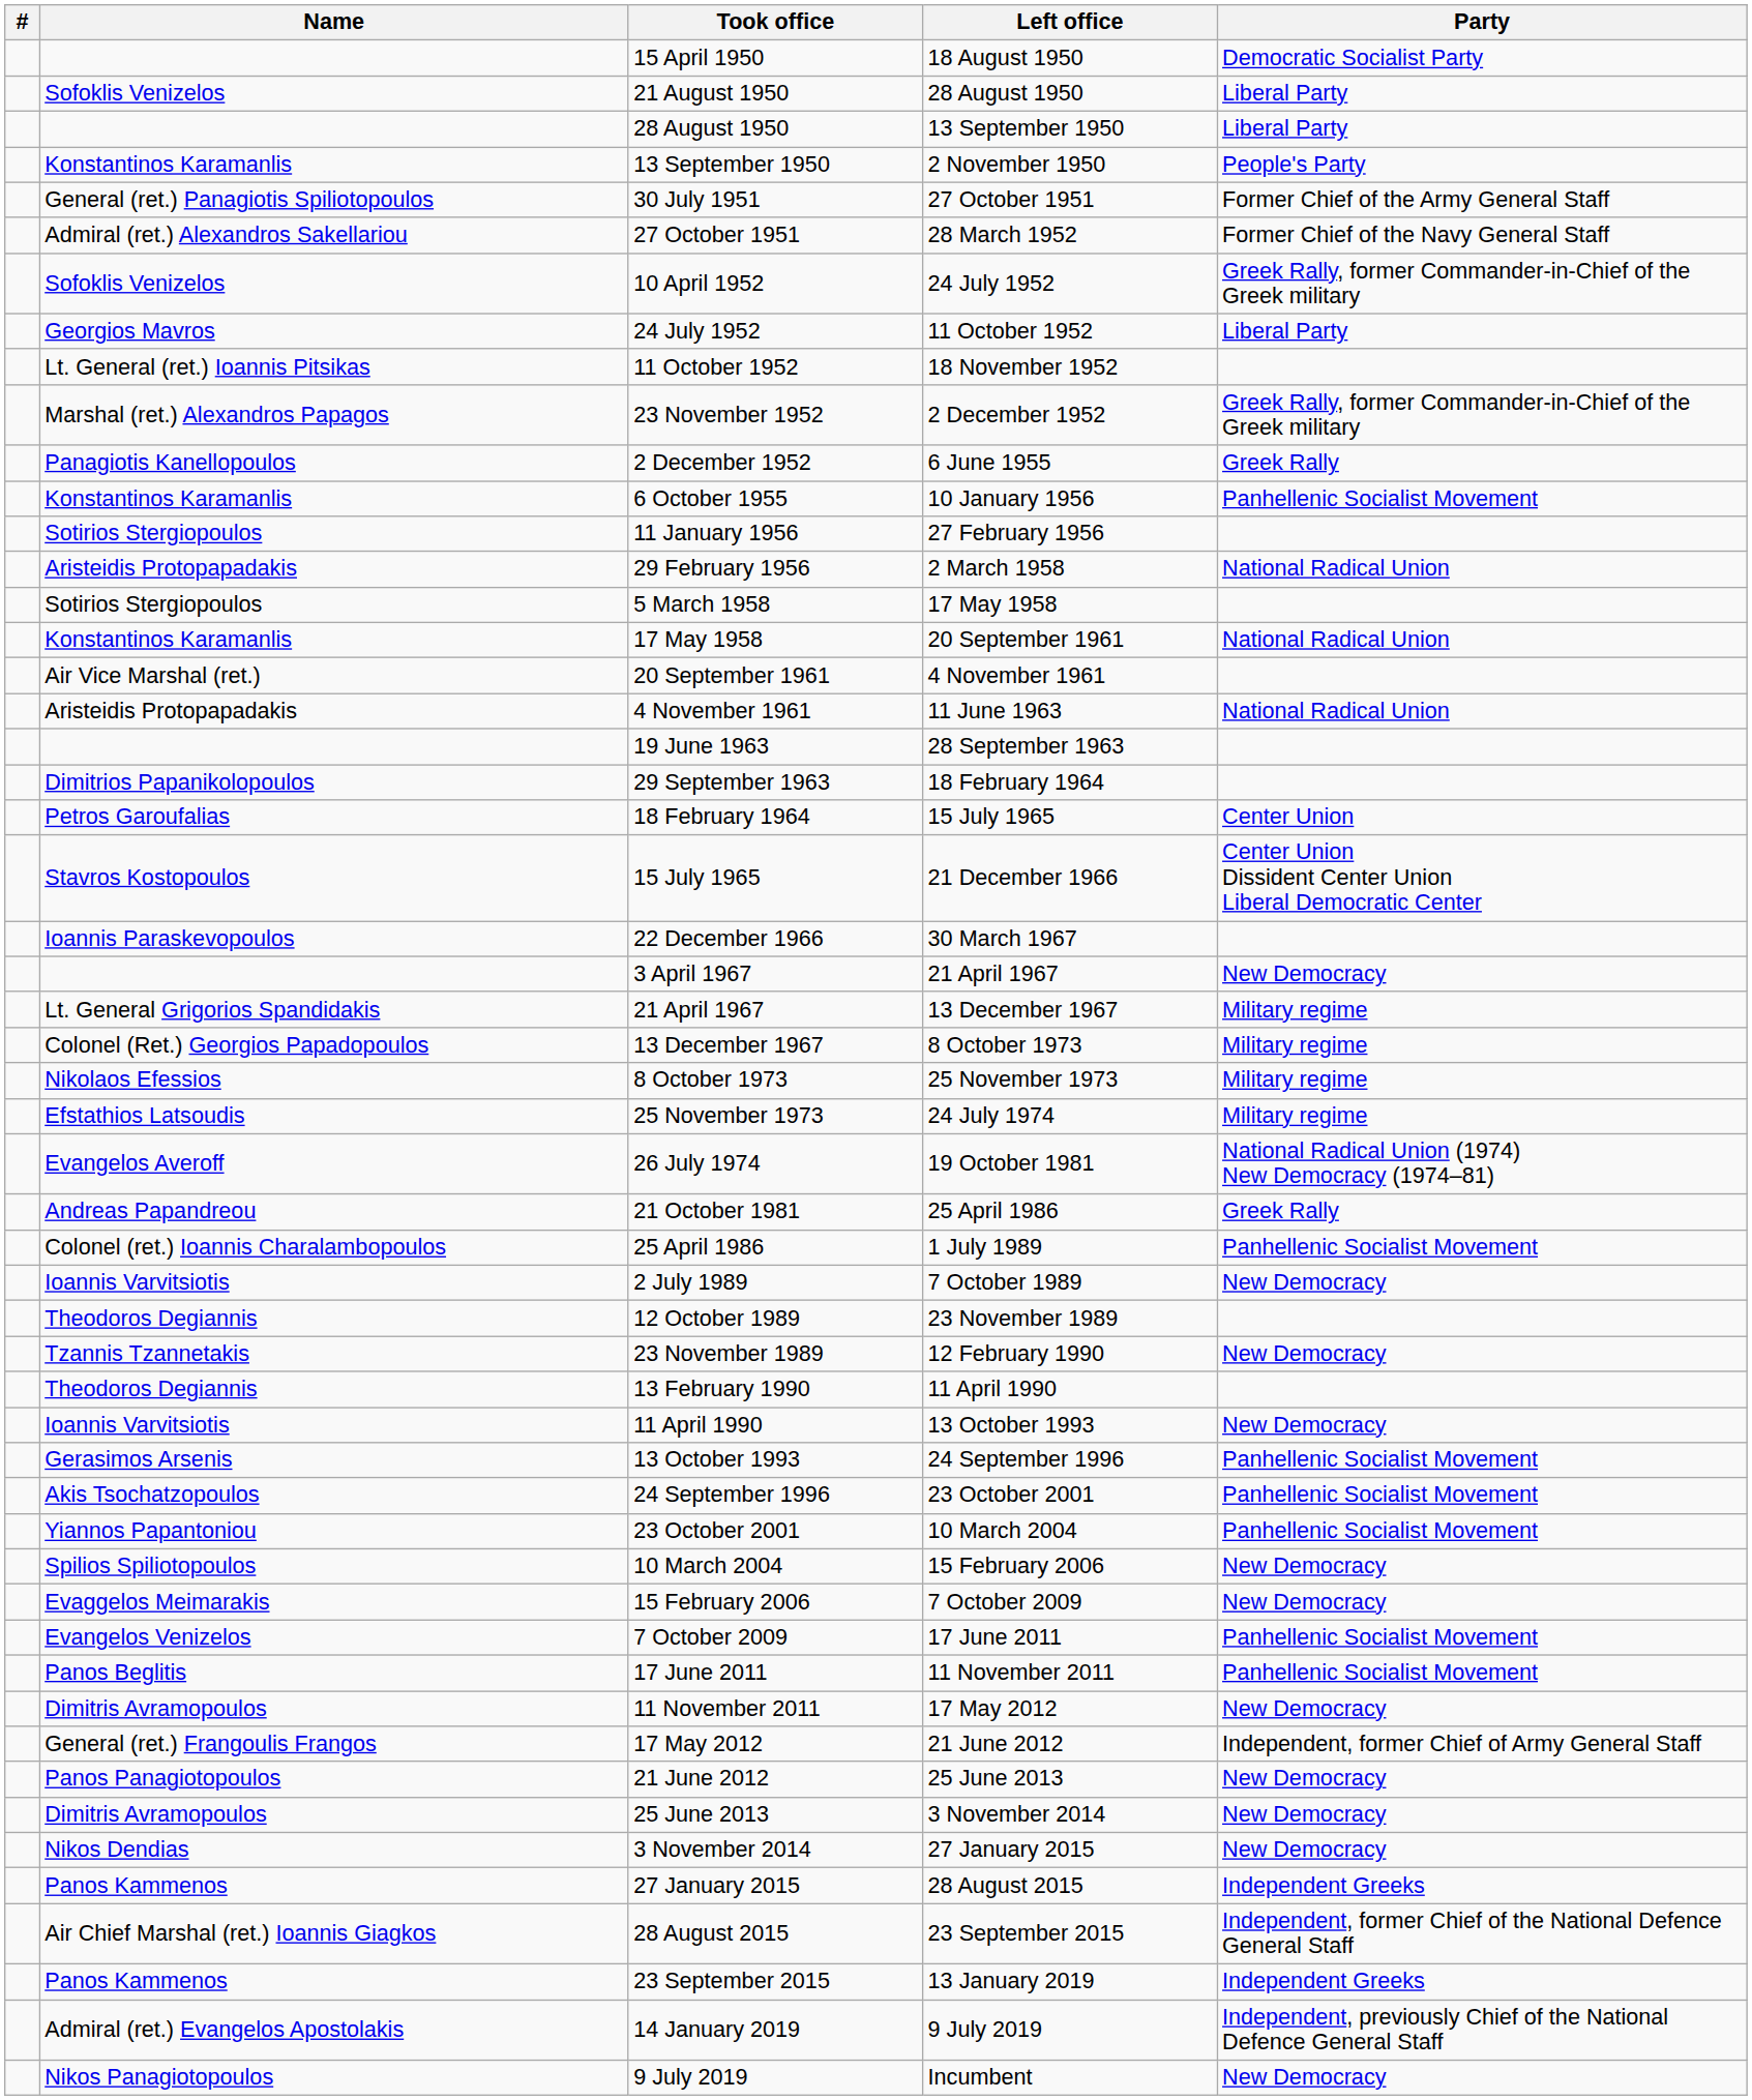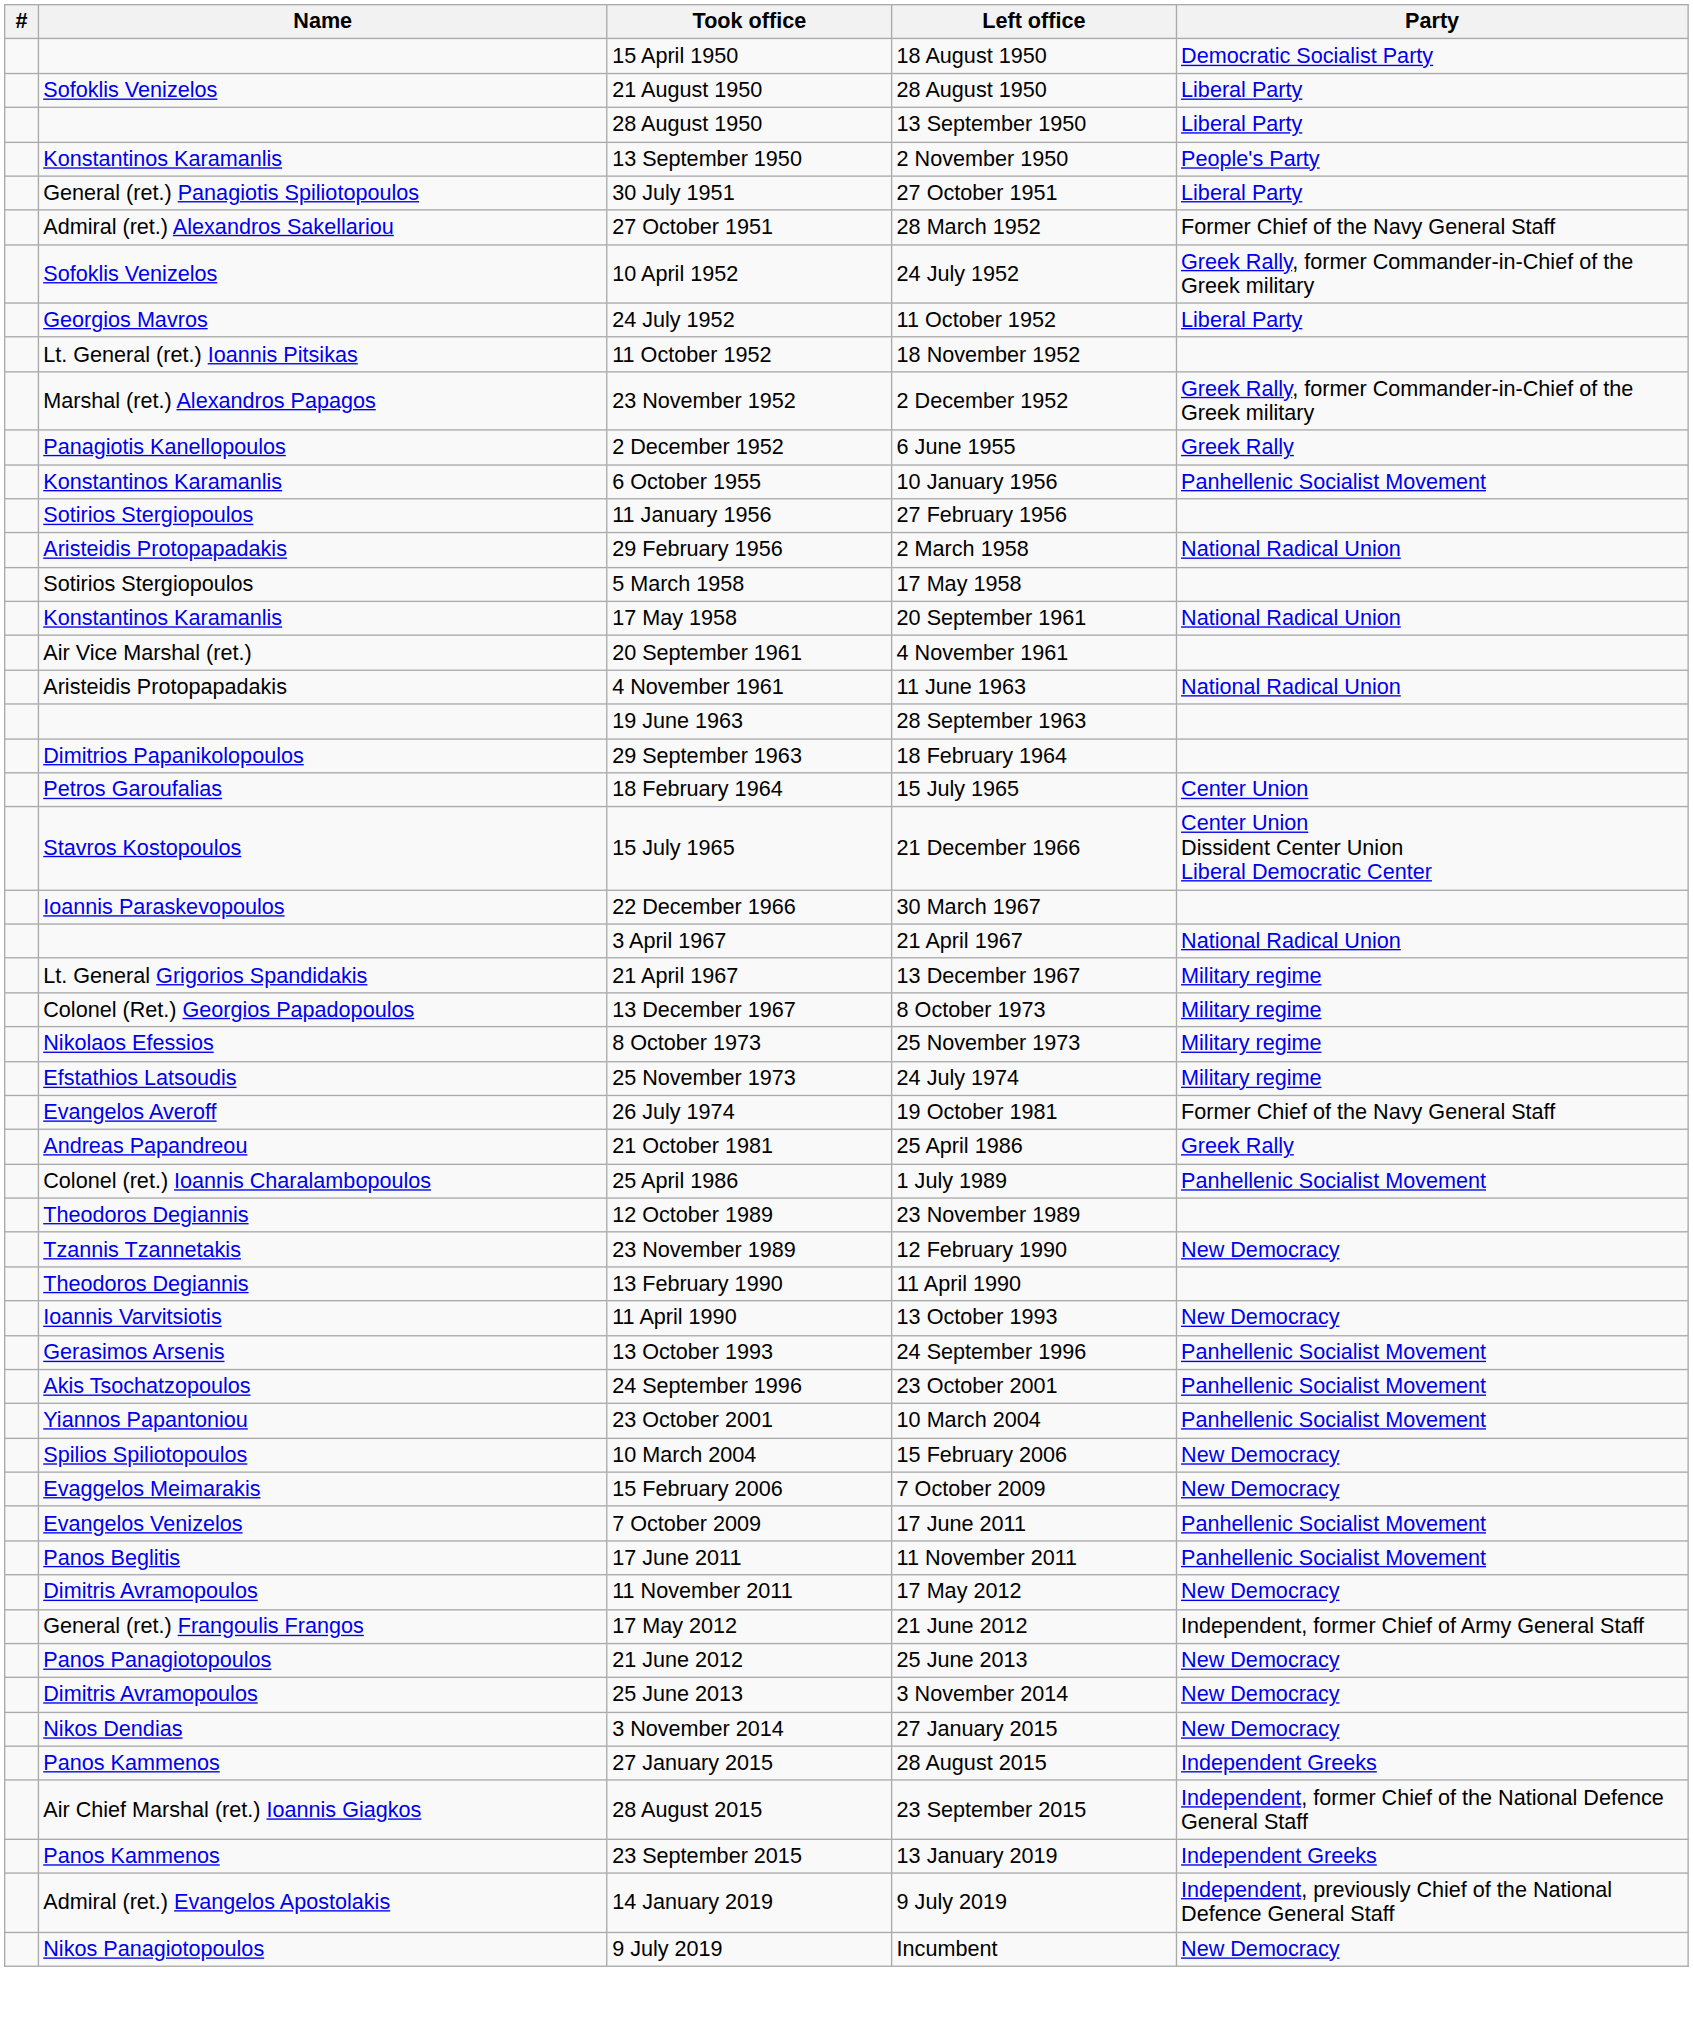 <table class="wikitable">
 <tr>
 <th width="1%">#</th>
 <th width="20%">Name</th>
 <th width="10%">Took office</th>
 <th width="10%">Left office</th>
 <th width="18%">Party</th>
 </tr>
 <tr>
 <td></td>
 <td></td>
 <td>15 April 1950</td>
 <td>18 August 1950</td>
 <td><a href='#'>Democratic Socialist Party</a></td>
 </tr>
 <tr>
 <td></td>
 <td><a href='#'>Sofoklis Venizelos</a></td>
 <td>21 August 1950</td>
 <td>28 August 1950</td>
 <td><a href='#'>Liberal Party</a></td>
 </tr>
 <tr>
 <td></td>
 <td></td>
 <td>28 August 1950</td>
 <td>13 September 1950</td>
 <td><a href='#'>Liberal Party</a></td>
 </tr>
 <tr>
 <td></td>
 <td><a href='#'>Konstantinos Karamanlis</a></td>
 <td>13 September 1950</td>
 <td>2 November 1950</td>
 <td><a href='#'>People's Party</a></td>
 </tr>
 <tr>
 <td></td>
 <td>General (ret.) <a href='#'>Panagiotis Spiliotopoulos</a></td>
 <td>30 July 1951</td>
 <td>27 October 1951</td>
-<td>Former Chief of the Army General Staff</td>
+<td><a href='#'>Liberal Party</a></td>
 </tr>
 <tr>
 <td></td>
 <td>Admiral (ret.) <a href='#'>Alexandros Sakellariou</a></td>
 <td>27 October 1951</td>
 <td>28 March 1952</td>
 <td>Former Chief of the Navy General Staff</td>
 </tr>
 <tr>
 <td></td>
 <td><a href='#'>Sofoklis Venizelos</a></td>
 <td>10 April 1952</td>
 <td>24 July 1952</td>
 <td><a href='#'>Greek Rally</a>, former Commander-in-Chief of the Greek military</td>
 </tr>
 <tr>
 <td></td>
 <td><a href='#'>Georgios Mavros</a></td>
 <td>24 July 1952</td>
 <td>11 October 1952</td>
 <td><a href='#'>Liberal Party</a></td>
 </tr>
 <tr>
 <td></td>
 <td>Lt. General (ret.) <a href='#'>Ioannis Pitsikas</a></td>
 <td>11 October 1952</td>
 <td>18 November 1952</td>
 <td></td>
 </tr>
 <tr>
 <td></td>
 <td>Marshal (ret.) <a href='#'>Alexandros Papagos</a></td>
 <td>23 November 1952</td>
 <td>2 December 1952</td>
 <td><a href='#'>Greek Rally</a>, former Commander-in-Chief of the Greek military</td>
 </tr>
 <tr>
 <td></td>
 <td><a href='#'>Panagiotis Kanellopoulos</a></td>
 <td>2 December 1952</td>
 <td>6 June 1955</td>
 <td><a href='#'>Greek Rally</a></td>
 </tr>
 <tr>
 <td></td>
 <td><a href='#'>Konstantinos Karamanlis</a></td>
 <td>6 October 1955</td>
 <td>10 January 1956</td>
 <td><a href='#'>Panhellenic Socialist Movement</a></td>
 </tr>
 <tr>
 <td></td>
 <td><a href='#'>Sotirios Stergiopoulos</a></td>
 <td>11 January 1956</td>
 <td>27 February 1956</td>
 <td></td>
 </tr>
 <tr>
 <td></td>
 <td><a href='#'>Aristeidis Protopapadakis</a></td>
 <td>29 February 1956</td>
 <td>2 March 1958</td>
 <td><a href='#'>National Radical Union</a></td>
 </tr>
 <tr>
 <td></td>
 <td>Sotirios Stergiopoulos</td>
 <td>5 March 1958</td>
 <td>17 May 1958</td>
 <td></td>
 </tr>
 <tr>
 <td></td>
 <td><a href='#'>Konstantinos Karamanlis</a></td>
 <td>17 May 1958</td>
 <td>20 September 1961</td>
 <td><a href='#'>National Radical Union</a></td>
 </tr>
 <tr>
 <td></td>
 <td>Air Vice Marshal (ret.) </td>
 <td>20 September 1961</td>
 <td>4 November 1961</td>
 <td></td>
 </tr>
 <tr>
 <td></td>
 <td>Aristeidis Protopapadakis</td>
 <td>4 November 1961</td>
 <td>11 June 1963</td>
 <td><a href='#'>National Radical Union</a></td>
 </tr>
 <tr>
 <td></td>
 <td></td>
 <td>19 June 1963</td>
 <td>28 September 1963</td>
 <td></td>
 </tr>
 <tr>
 <td></td>
 <td><a href='#'>Dimitrios Papanikolopoulos</a></td>
 <td>29 September 1963</td>
 <td>18 February 1964</td>
 <td></td>
 </tr>
 <tr>
 <td></td>
 <td><a href='#'>Petros Garoufalias</a></td>
 <td>18 February 1964</td>
 <td>15 July 1965</td>
 <td><a href='#'>Center Union</a></td>
 </tr>
 <tr>
 <td></td>
 <td><a href='#'>Stavros Kostopoulos</a></td>
 <td>15 July 1965</td>
 <td>21 December 1966</td>
 <td><a href='#'>Center Union</a><br>Dissident Center Union<br><a href='#'>Liberal Democratic Center</a></td>
 </tr>
 <tr>
 <td></td>
 <td><a href='#'>Ioannis Paraskevopoulos</a></td>
 <td>22 December 1966</td>
 <td>30 March 1967</td>
 <td></td>
 </tr>
 <tr>
 <td></td>
 <td></td>
 <td>3 April 1967</td>
 <td>21 April 1967</td>
-<td><a href='#'>New Democracy</a></td>
+<td><a href='#'>National Radical Union</a></td>
 </tr>
 <tr>
 <td></td>
 <td>Lt. General <a href='#'>Grigorios Spandidakis</a></td>
 <td>21 April 1967</td>
 <td>13 December 1967</td>
 <td><a href='#'>Military regime</a></td>
 </tr>
 <tr>
 <td></td>
 <td>Colonel (Ret.) <a href='#'>Georgios Papadopoulos</a></td>
 <td>13 December 1967</td>
 <td>8 October 1973</td>
 <td><a href='#'>Military regime</a></td>
 </tr>
 <tr>
 <td></td>
 <td><a href='#'>Nikolaos Efessios</a></td>
 <td>8 October 1973</td>
 <td>25 November 1973</td>
 <td><a href='#'>Military regime</a></td>
 </tr>
 <tr>
 <td></td>
 <td><a href='#'>Efstathios Latsoudis</a></td>
 <td>25 November 1973</td>
 <td>24 July 1974</td>
 <td><a href='#'>Military regime</a></td>
 </tr>
 <tr>
 <td></td>
 <td><a href='#'>Evangelos Averoff</a></td>
 <td>26 July 1974</td>
 <td>19 October 1981</td>
-<td><a href='#'>National Radical Union</a> (1974)<br><a href='#'>New Democracy</a> (1974–81)</td>
+<td>Former Chief of the Navy General Staff</td>
 </tr>
 <tr>
 <td></td>
 <td><a href='#'>Andreas Papandreou</a></td>
 <td>21 October 1981</td>
 <td>25 April 1986</td>
 <td><a href='#'>Greek Rally</a></td>
 </tr>
 <tr>
 <td></td>
 <td>Colonel (ret.) <a href='#'>Ioannis Charalambopoulos</a></td>
 <td>25 April 1986</td>
 <td>1 July 1989</td>
 <td><a href='#'>Panhellenic Socialist Movement</a></td>
-</tr>
-<tr>
-<td></td>
-<td><a href='#'>Ioannis Varvitsiotis</a></td>
-<td>2 July 1989</td>
-<td>7 October 1989</td>
-<td><a href='#'>New Democracy</a></td>
 </tr>
 <tr>
 <td></td>
 <td><a href='#'>Theodoros Degiannis</a></td>
 <td>12 October 1989</td>
 <td>23 November 1989</td>
 <td></td>
 </tr>
 <tr>
 <td></td>
 <td><a href='#'>Tzannis Tzannetakis</a></td>
 <td>23 November 1989</td>
 <td>12 February 1990</td>
 <td><a href='#'>New Democracy</a></td>
 </tr>
 <tr>
 <td></td>
 <td><a href='#'>Theodoros Degiannis</a></td>
 <td>13 February 1990</td>
 <td>11 April 1990</td>
 <td></td>
 </tr>
 <tr>
 <td></td>
 <td><a href='#'>Ioannis Varvitsiotis</a></td>
 <td>11 April 1990</td>
 <td>13 October 1993</td>
 <td><a href='#'>New Democracy</a></td>
 </tr>
 <tr>
 <td></td>
 <td><a href='#'>Gerasimos Arsenis</a></td>
 <td>13 October 1993</td>
 <td>24 September 1996</td>
 <td><a href='#'>Panhellenic Socialist Movement</a></td>
 </tr>
 <tr>
 <td></td>
 <td><a href='#'>Akis Tsochatzopoulos</a></td>
 <td>24 September 1996</td>
 <td>23 October 2001</td>
 <td><a href='#'>Panhellenic Socialist Movement</a></td>
 </tr>
 <tr>
 <td></td>
 <td><a href='#'>Yiannos Papantoniou</a></td>
 <td>23 October 2001</td>
 <td>10 March 2004</td>
 <td><a href='#'>Panhellenic Socialist Movement</a></td>
 </tr>
 <tr>
 <td></td>
 <td><a href='#'>Spilios Spiliotopoulos</a></td>
 <td>10 March 2004</td>
 <td>15 February 2006</td>
 <td><a href='#'>New Democracy</a></td>
 </tr>
 <tr>
 <td></td>
 <td><a href='#'>Evaggelos Meimarakis</a></td>
 <td>15 February 2006</td>
 <td>7 October 2009</td>
 <td><a href='#'>New Democracy</a></td>
 </tr>
 <tr>
 <td></td>
 <td><a href='#'>Evangelos Venizelos</a></td>
 <td>7 October 2009</td>
 <td>17 June 2011</td>
 <td><a href='#'>Panhellenic Socialist Movement</a></td>
 </tr>
 <tr>
 <td></td>
 <td><a href='#'>Panos Beglitis</a></td>
 <td>17 June 2011</td>
 <td>11 November 2011</td>
 <td><a href='#'>Panhellenic Socialist Movement</a></td>
 </tr>
 <tr>
 <td></td>
 <td><a href='#'>Dimitris Avramopoulos</a></td>
 <td>11 November 2011</td>
 <td>17 May 2012</td>
 <td><a href='#'>New Democracy</a></td>
 </tr>
 <tr>
 <td></td>
 <td>General (ret.) <a href='#'>Frangoulis Frangos</a></td>
 <td>17 May 2012</td>
 <td>21 June 2012</td>
 <td>Independent, former Chief of Army General Staff</td>
 </tr>
 <tr>
 <td></td>
 <td><a href='#'>Panos Panagiotopoulos</a></td>
 <td>21 June 2012</td>
 <td>25 June 2013</td>
 <td><a href='#'>New Democracy</a></td>
 </tr>
 <tr>
 <td></td>
 <td><a href='#'>Dimitris Avramopoulos</a></td>
 <td>25 June 2013</td>
 <td>3 November 2014</td>
 <td><a href='#'>New Democracy</a></td>
 </tr>
 <tr>
 <td></td>
 <td><a href='#'>Nikos Dendias</a></td>
 <td>3 November 2014</td>
 <td>27 January 2015</td>
 <td><a href='#'>New Democracy</a></td>
 </tr>
 <tr>
 <td></td>
 <td><a href='#'>Panos Kammenos</a></td>
 <td>27 January 2015</td>
 <td>28 August 2015</td>
 <td><a href='#'>Independent Greeks</a></td>
 </tr>
 <tr>
 <td></td>
 <td>Air Chief Marshal (ret.) <a href='#'>Ioannis Giagkos</a></td>
 <td>28 August 2015</td>
 <td>23 September 2015</td>
 <td><a href='#'>Independent</a>, former Chief of the National Defence General Staff</td>
 </tr>
 <tr>
 <td></td>
 <td><a href='#'>Panos Kammenos</a></td>
 <td>23 September 2015</td>
 <td>13 January 2019</td>
 <td><a href='#'>Independent Greeks</a></td>
 </tr>
 <tr>
 <td></td>
 <td>Admiral (ret.) <a href='#'>Evangelos Apostolakis</a></td>
 <td>14 January 2019</td>
 <td>9 July 2019</td>
 <td><a href='#'>Independent</a>, previously Chief of the National Defence General Staff</td>
 </tr>
 <tr>
 <td></td>
 <td><a href='#'>Nikos Panagiotopoulos</a></td>
 <td>9 July 2019</td>
 <td>Incumbent</td>
 <td><a href='#'>New Democracy</a></td>
 </tr>
 </table>
